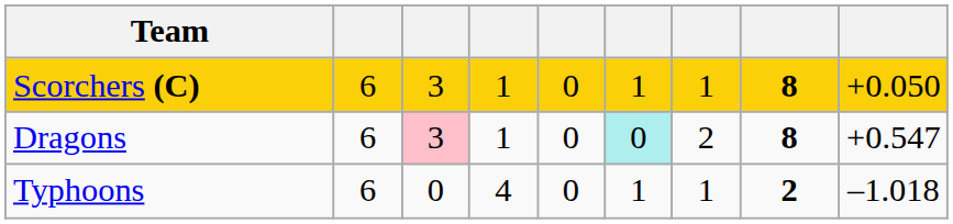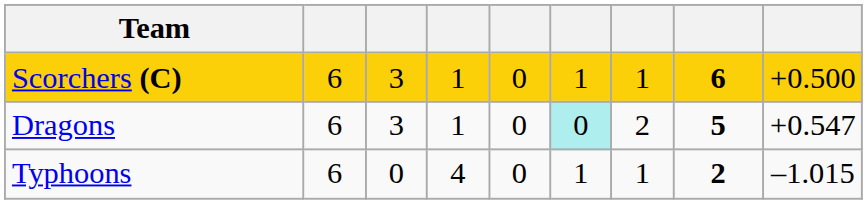 <table class="wikitable" style="text-align:center">
 <tr>
 <th width="150">Team</th>
 <th width="25"></th>
 <th width="25"></th>
 <th width="25"></th>
 <th width="25"></th>
 <th width="25"></th>
 <th width="25"></th>
 <th width="40"></th>
 <th width="45"></th>
 </tr>
 <tr style="background:#fbd009">
 <td style="text-align:left"><a href='#'>Scorchers</a> <strong>(C)</strong></td>
 <td>6</td>
 <td>3</td>
 <td>1</td>
 <td>0</td>
 <td>1</td>
 <td>1</td>
-<td><strong>8</strong></td>
-<td>+0.050</td>
+<td><strong>6</strong></td>
+<td>+0.500</td>
 </tr>
 <tr>
 <td style="text-align:left"><a href='#'>Dragons</a></td>
 <td>6</td>
-<td style="background: pink;">3</td>
+<td>3</td>
 <td>1</td>
 <td>0</td>
 <td style="background: paleturquoise;">0</td>
 <td>2</td>
-<td><strong>8</strong></td>
+<td><strong>5</strong></td>
 <td>+0.547</td>
 </tr>
 <tr>
 <td style="text-align:left"><a href='#'>Typhoons</a></td>
 <td>6</td>
 <td>0</td>
 <td>4</td>
 <td>0</td>
 <td>1</td>
 <td>1</td>
 <td><strong>2</strong></td>
-<td>–1.018</td>
+<td>–1.015</td>
 </tr>
 </table>
